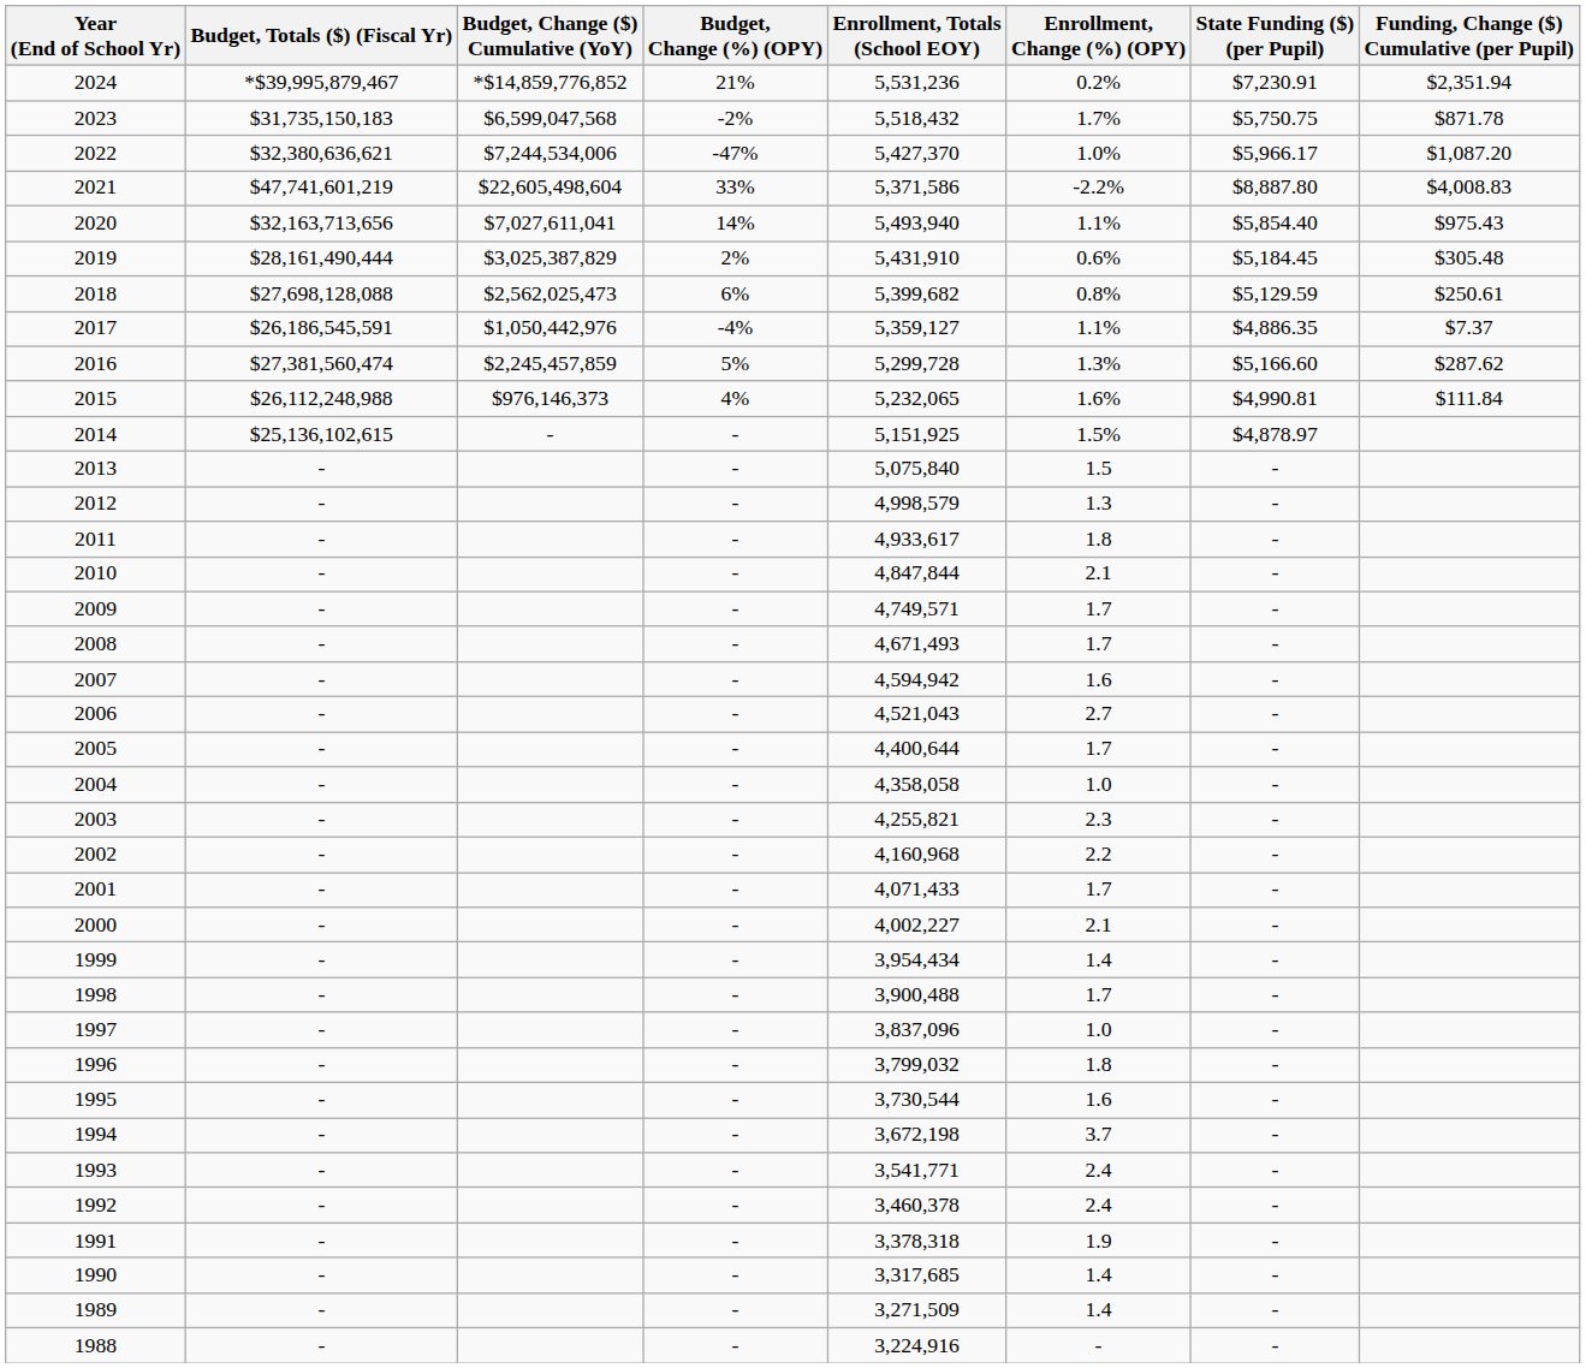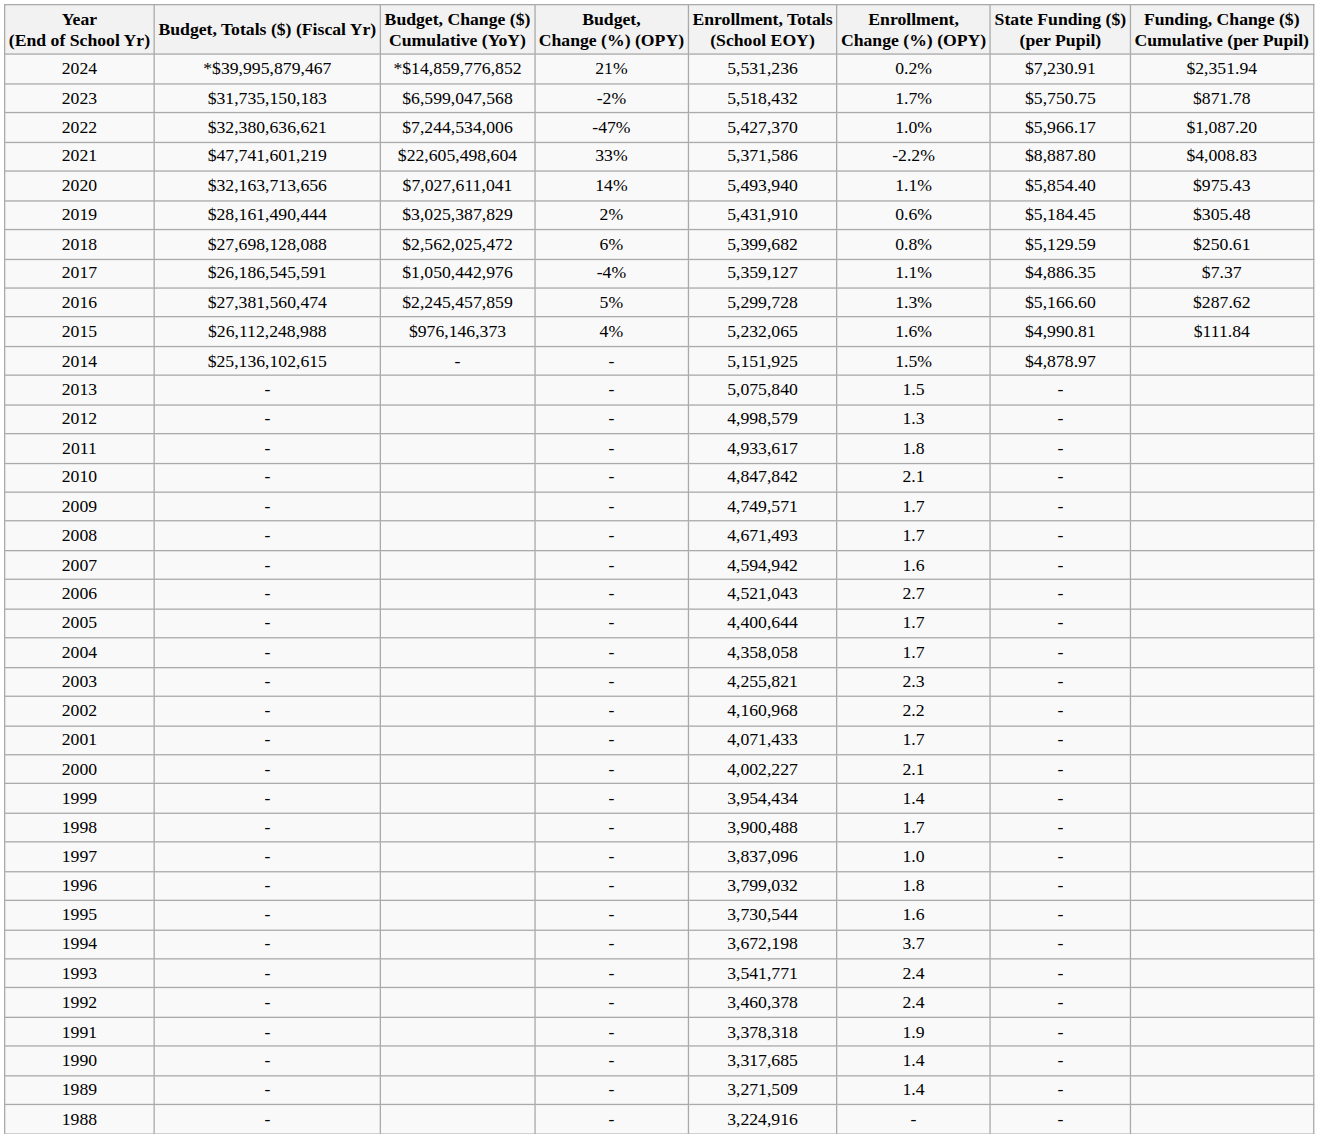 <table class="wikitable" style="font-size: 85%; text-align: center">
 <tr>
 <th>Year<br>(End of School Yr)</th>
 <th>Budget, Totals ($) (Fiscal Yr)</th>
 <th>Budget, Change ($)<br>Cumulative (YoY)</th>
 <th>Budget,<br>Change (%) (OPY)</th>
 <th>Enrollment, Totals<br>(School EOY)</th>
 <th>Enrollment,<br>Change (%) (OPY)</th>
 <th>State Funding ($)<br>(per Pupil)</th>
 <th>Funding, Change ($)<br>Cumulative (per Pupil)</th>
 </tr>
 <tr>
 <td>2024</td>
 <td>*$39,995,879,467</td>
 <td>*$14,859,776,852</td>
 <td>21%</td>
 <td>5,531,236</td>
 <td>0.2%</td>
 <td>$7,230.91</td>
 <td>$2,351.94</td>
 </tr>
 <tr>
 <td>2023</td>
 <td>$31,735,150,183</td>
 <td>$6,599,047,568</td>
 <td>-2%</td>
 <td>5,518,432</td>
 <td>1.7%</td>
 <td>$5,750.75</td>
 <td>$871.78</td>
 </tr>
 <tr>
 <td>2022</td>
 <td>$32,380,636,621</td>
 <td>$7,244,534,006</td>
 <td>-47%</td>
 <td>5,427,370</td>
 <td>1.0%</td>
 <td>$5,966.17</td>
 <td>$1,087.20</td>
 </tr>
 <tr>
 <td>2021</td>
 <td>$47,741,601,219</td>
 <td>$22,605,498,604</td>
 <td>33%</td>
 <td>5,371,586</td>
 <td>-2.2%</td>
 <td>$8,887.80</td>
 <td>$4,008.83</td>
 </tr>
 <tr>
 <td>2020</td>
 <td>$32,163,713,656</td>
 <td>$7,027,611,041</td>
 <td>14%</td>
 <td>5,493,940</td>
 <td>1.1%</td>
 <td>$5,854.40</td>
 <td>$975.43</td>
 </tr>
 <tr>
 <td>2019</td>
 <td>$28,161,490,444</td>
 <td>$3,025,387,829</td>
 <td>2%</td>
 <td>5,431,910</td>
 <td>0.6%</td>
 <td>$5,184.45</td>
 <td>$305.48</td>
 </tr>
 <tr>
 <td>2018</td>
 <td>$27,698,128,088</td>
-<td>$2,562,025,473</td>
+<td>$2,562,025,472</td>
 <td>6%</td>
 <td>5,399,682</td>
 <td>0.8%</td>
 <td>$5,129.59</td>
 <td>$250.61</td>
 </tr>
 <tr>
 <td>2017</td>
 <td>$26,186,545,591</td>
 <td>$1,050,442,976</td>
 <td>-4%</td>
 <td>5,359,127</td>
 <td>1.1%</td>
 <td>$4,886.35</td>
 <td>$7.37</td>
 </tr>
 <tr>
 <td>2016</td>
 <td>$27,381,560,474</td>
 <td>$2,245,457,859</td>
 <td>5%</td>
 <td>5,299,728</td>
 <td>1.3%</td>
 <td>$5,166.60</td>
 <td>$287.62</td>
 </tr>
 <tr>
 <td>2015</td>
 <td>$26,112,248,988</td>
 <td>$976,146,373</td>
 <td>4%</td>
 <td>5,232,065</td>
 <td>1.6%</td>
 <td>$4,990.81</td>
 <td>$111.84</td>
 </tr>
 <tr>
 <td>2014</td>
 <td>$25,136,102,615</td>
 <td>-</td>
 <td>-</td>
 <td>5,151,925</td>
 <td>1.5%</td>
 <td>$4,878.97</td>
 <td></td>
 </tr>
 <tr>
 <td>2013</td>
 <td>-</td>
 <td></td>
 <td>-</td>
 <td>5,075,840</td>
 <td>1.5</td>
 <td>-</td>
 <td></td>
 </tr>
 <tr>
 <td>2012</td>
 <td>-</td>
 <td></td>
 <td>-</td>
 <td>4,998,579</td>
 <td>1.3</td>
 <td>-</td>
 <td></td>
 </tr>
 <tr>
 <td>2011</td>
 <td>-</td>
 <td></td>
 <td>-</td>
 <td>4,933,617</td>
 <td>1.8</td>
 <td>-</td>
 <td></td>
 </tr>
 <tr>
 <td>2010</td>
 <td>-</td>
 <td></td>
 <td>-</td>
-<td>4,847,844</td>
+<td>4,847,842</td>
 <td>2.1</td>
 <td>-</td>
 <td></td>
 </tr>
 <tr>
 <td>2009</td>
 <td>-</td>
 <td></td>
 <td>-</td>
 <td>4,749,571</td>
 <td>1.7</td>
 <td>-</td>
 <td></td>
 </tr>
 <tr>
 <td>2008</td>
 <td>-</td>
 <td></td>
 <td>-</td>
 <td>4,671,493</td>
 <td>1.7</td>
 <td>-</td>
 <td></td>
 </tr>
 <tr>
 <td>2007</td>
 <td>-</td>
 <td></td>
 <td>-</td>
 <td>4,594,942</td>
 <td>1.6</td>
 <td>-</td>
 <td></td>
 </tr>
 <tr>
 <td>2006</td>
 <td>-</td>
 <td></td>
 <td>-</td>
 <td>4,521,043</td>
 <td>2.7</td>
 <td>-</td>
 <td></td>
 </tr>
 <tr>
 <td>2005</td>
 <td>-</td>
 <td></td>
 <td>-</td>
 <td>4,400,644</td>
 <td>1.7</td>
 <td>-</td>
 <td></td>
 </tr>
 <tr>
 <td>2004</td>
 <td>-</td>
 <td></td>
 <td>-</td>
 <td>4,358,058</td>
-<td>1.0</td>
+<td>1.7</td>
 <td>-</td>
 <td></td>
 </tr>
 <tr>
 <td>2003</td>
 <td>-</td>
 <td></td>
 <td>-</td>
 <td>4,255,821</td>
 <td>2.3</td>
 <td>-</td>
 <td></td>
 </tr>
 <tr>
 <td>2002</td>
 <td>-</td>
 <td></td>
 <td>-</td>
 <td>4,160,968</td>
 <td>2.2</td>
 <td>-</td>
 <td></td>
 </tr>
 <tr>
 <td>2001</td>
 <td>-</td>
 <td></td>
 <td>-</td>
 <td>4,071,433</td>
 <td>1.7</td>
 <td>-</td>
 <td></td>
 </tr>
 <tr>
 <td>2000</td>
 <td>-</td>
 <td></td>
 <td>-</td>
 <td>4,002,227</td>
 <td>2.1</td>
 <td>-</td>
 <td></td>
 </tr>
 <tr>
 <td>1999</td>
 <td>-</td>
 <td></td>
 <td>-</td>
 <td>3,954,434</td>
 <td>1.4</td>
 <td>-</td>
 <td></td>
 </tr>
 <tr>
 <td>1998</td>
 <td>-</td>
 <td></td>
 <td>-</td>
 <td>3,900,488</td>
 <td>1.7</td>
 <td>-</td>
 <td></td>
 </tr>
 <tr>
 <td>1997</td>
 <td>-</td>
 <td></td>
 <td>-</td>
 <td>3,837,096</td>
 <td>1.0</td>
 <td>-</td>
 <td></td>
 </tr>
 <tr>
 <td>1996</td>
 <td>-</td>
 <td></td>
 <td>-</td>
 <td>3,799,032</td>
 <td>1.8</td>
 <td>-</td>
 <td></td>
 </tr>
 <tr>
 <td>1995</td>
 <td>-</td>
 <td></td>
 <td>-</td>
 <td>3,730,544</td>
 <td>1.6</td>
 <td>-</td>
 <td></td>
 </tr>
 <tr>
 <td>1994</td>
 <td>-</td>
 <td></td>
 <td>-</td>
 <td>3,672,198</td>
 <td>3.7</td>
 <td>-</td>
 <td></td>
 </tr>
 <tr>
 <td>1993</td>
 <td>-</td>
 <td></td>
 <td>-</td>
 <td>3,541,771</td>
 <td>2.4</td>
 <td>-</td>
 <td></td>
 </tr>
 <tr>
 <td>1992</td>
 <td>-</td>
 <td></td>
 <td>-</td>
 <td>3,460,378</td>
 <td>2.4</td>
 <td>-</td>
 <td></td>
 </tr>
 <tr>
 <td>1991</td>
 <td>-</td>
 <td></td>
 <td>-</td>
 <td>3,378,318</td>
 <td>1.9</td>
 <td>-</td>
 <td></td>
 </tr>
 <tr>
 <td>1990</td>
 <td>-</td>
 <td></td>
 <td>-</td>
 <td>3,317,685</td>
 <td>1.4</td>
 <td>-</td>
 <td></td>
 </tr>
 <tr>
 <td>1989</td>
 <td>-</td>
 <td></td>
 <td>-</td>
 <td>3,271,509</td>
 <td>1.4</td>
 <td>-</td>
 <td></td>
 </tr>
 <tr>
 <td>1988</td>
 <td>-</td>
 <td></td>
 <td>-</td>
 <td>3,224,916</td>
 <td>-</td>
 <td>-</td>
 <td></td>
 </tr>
 <tr>
 </tr>
 </table>
